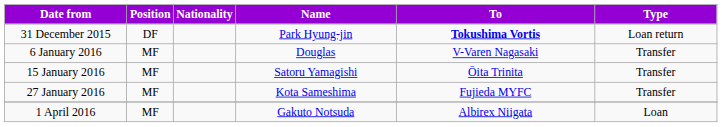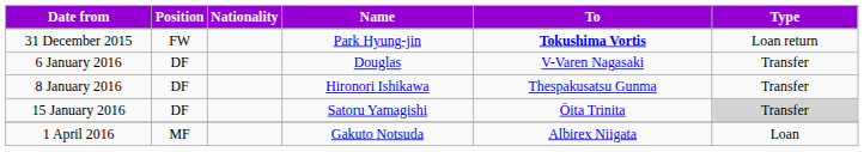 <table class="wikitable"  style="text-align:center; font-size:90%; ">
 <tr>
 <th style="background:darkviolet; color:white; width:150px;">Date from</th>
 <th style="background:darkviolet; color:white; width:50px;">Position</th>
 <th style="background:darkviolet; color:white; width:50px;">Nationality</th>
 <th style="background:darkviolet; color:white; width:200px;">Name</th>
 <th style="background:darkviolet; color:white; width:250px;">To</th>
 <th style="background:darkviolet; color:white; width:150px;">Type</th>
 </tr>
 <tr>
 <td>31 December 2015</td>
-<td>DF</td>
+<td>FW</td>
 <td></td>
 <td><a href='#'>Park Hyung-jin</a></td>
 <td><strong> <a href='#'>Tokushima Vortis</a></strong></td>
 <td>Loan return</td>
 </tr>
 <tr>
 <td>6 January 2016</td>
-<td>MF</td>
+<td>DF</td>
 <td></td>
 <td><a href='#'>Douglas</a></td>
 <td> <a href='#'>V-Varen Nagasaki</a></td>
 <td>Transfer</td>
 </tr>
 <tr>
+<td>8 January 2016</td>
+<td>DF</td>
+<td></td>
+<td><a href='#'>Hironori Ishikawa</a></td>
+<td> <a href='#'>Thespakusatsu Gunma</a></td>
+<td>Transfer</td>
+</tr>
+<tr>
 <td>15 January 2016</td>
-<td>MF</td>
+<td>DF</td>
 <td></td>
 <td><a href='#'>Satoru Yamagishi</a></td>
 <td> <a href='#'>Ōita Trinita</a></td>
-<td>Transfer</td>
-</tr>
-<tr>
-<td>27  January 2016</td>
-<td>MF</td>
-<td></td>
-<td><a href='#'>Kota Sameshima</a></td>
-<td> <a href='#'>Fujieda MYFC</a></td>
-<td>Transfer</td>
+<td style="background: lightgrey;">Transfer</td>
 </tr>
 <tr | 1 February 2016 || DF || >
 </tr>
 <tr>
 <td>1 April 2016</td>
 <td>MF</td>
 <td></td>
 <td><a href='#'>Gakuto Notsuda</a></td>
 <td> <a href='#'>Albirex Niigata</a></td>
 <td>Loan</td>
 </tr>
 </table>
